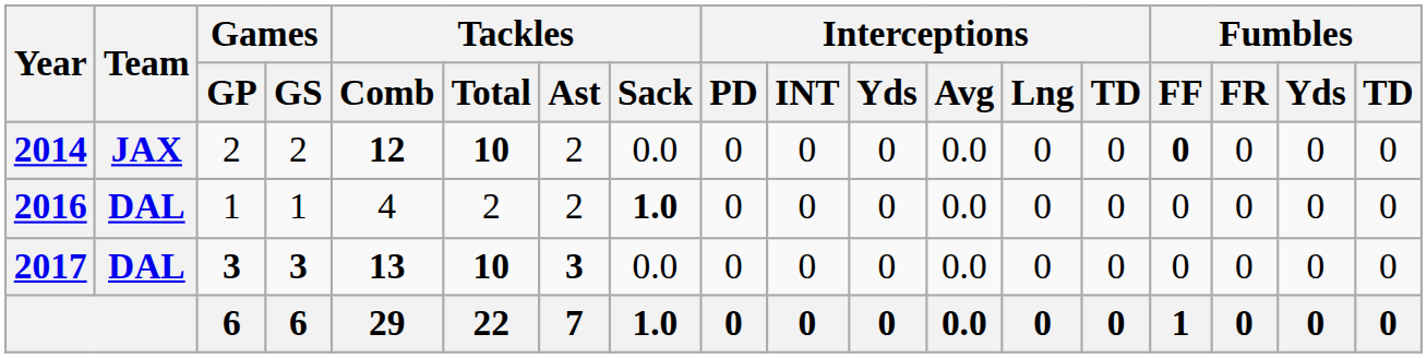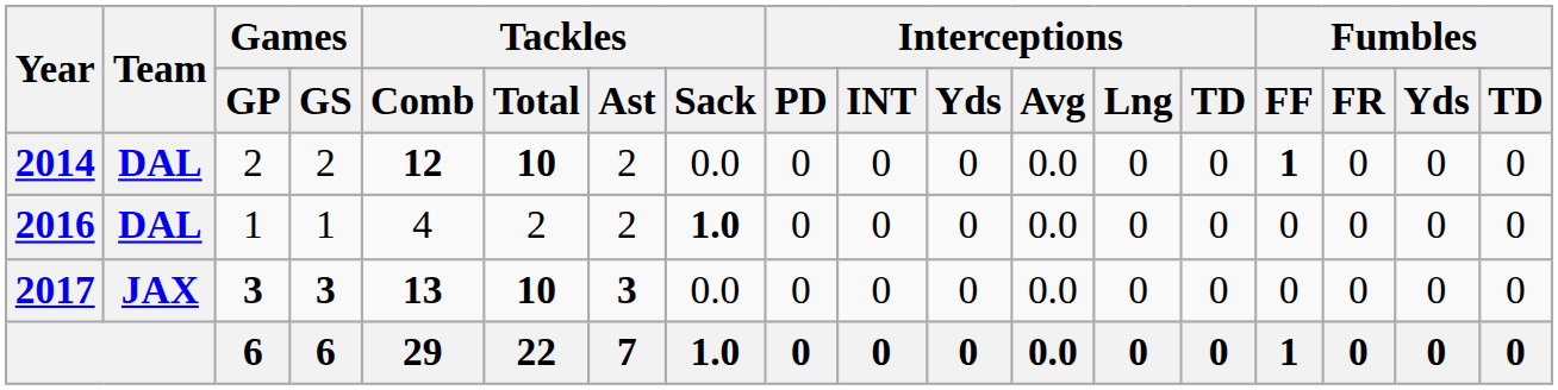 <table class="wikitable" style="text-align:center">
 <tr>
 <th rowspan="2">Year</th>
 <th rowspan="2">Team</th>
 <th colspan="2">Games</th>
 <th colspan="4">Tackles</th>
 <th colspan="6">Interceptions</th>
 <th colspan="4">Fumbles</th>
 </tr>
 <tr>
 <th>GP</th>
 <th>GS</th>
 <th>Comb</th>
 <th>Total</th>
 <th>Ast</th>
 <th>Sack</th>
 <th>PD</th>
 <th>INT</th>
 <th>Yds</th>
 <th>Avg</th>
 <th>Lng</th>
 <th>TD</th>
 <th>FF</th>
 <th>FR</th>
 <th>Yds</th>
 <th>TD</th>
 </tr>
 <tr>
 <th><a href='#'>2014</a></th>
-<th><a href='#'>JAX</a></th>
+<th><a href='#'>DAL</a></th>
 <td>2</td>
 <td>2</td>
 <td><strong>12</strong></td>
 <td><strong>10</strong></td>
 <td>2</td>
 <td>0.0</td>
 <td>0</td>
 <td>0</td>
 <td>0</td>
 <td>0.0</td>
 <td>0</td>
 <td>0</td>
-<td><strong>0</strong></td>
+<td><strong>1</strong></td>
 <td>0</td>
 <td>0</td>
 <td>0</td>
 </tr>
 <tr>
 <th><a href='#'>2016</a></th>
 <th><a href='#'>DAL</a></th>
 <td>1</td>
 <td>1</td>
 <td>4</td>
 <td>2</td>
 <td>2</td>
 <td><strong>1.0</strong></td>
 <td>0</td>
 <td>0</td>
 <td>0</td>
 <td>0.0</td>
 <td>0</td>
 <td>0</td>
 <td>0</td>
 <td>0</td>
 <td>0</td>
 <td>0</td>
 </tr>
 <tr>
 <th><a href='#'>2017</a></th>
-<th><a href='#'>DAL</a></th>
+<th><a href='#'>JAX</a></th>
 <td><strong>3</strong></td>
 <td><strong>3</strong></td>
 <td><strong>13</strong></td>
 <td><strong>10</strong></td>
 <td><strong>3</strong></td>
 <td>0.0</td>
 <td>0</td>
 <td>0</td>
 <td>0</td>
 <td>0.0</td>
 <td>0</td>
 <td>0</td>
 <td>0</td>
 <td>0</td>
 <td>0</td>
 <td>0</td>
 </tr>
 <tr>
 <th colspan=2></th>
 <th>6</th>
 <th>6</th>
 <th>29</th>
 <th>22</th>
 <th>7</th>
 <th>1.0</th>
 <th>0</th>
 <th>0</th>
 <th>0</th>
 <th>0.0</th>
 <th>0</th>
 <th>0</th>
 <th>1</th>
 <th>0</th>
 <th>0</th>
 <th>0</th>
 </tr>
 </table>
